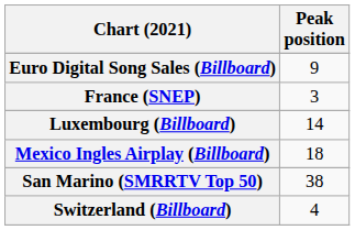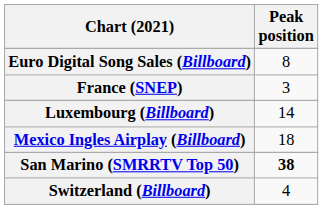 <table class="wikitable sortable plainrowheaders" style="text-align:center">
 <tr>
 <th scope="col">Chart (2021)</th>
 <th scope="col">Peak<br>position</th>
 </tr>
 <tr>
 </tr>
 <tr>
 </tr>
 <tr>
 </tr>
 <tr>
 </tr>
 <tr>
 <th scope="row">Euro Digital Song Sales (<em><a href='#'>Billboard</a></em>)</th>
-<td>9</td>
+<td>8</td>
 </tr>
 <tr>
 <th scope="row">France (<a href='#'>SNEP</a>)</th>
 <td>3</td>
 </tr>
 <tr>
 </tr>
 <tr>
 <th scope="row">Luxembourg (<em><a href='#'>Billboard</a></em>)</th>
 <td>14</td>
 </tr>
 <tr>
 <th scope="row"><a href='#'>Mexico Ingles Airplay</a> (<em><a href='#'>Billboard</a></em>)</th>
 <td>18</td>
 </tr>
 <tr>
 </tr>
 <tr>
 <th scope="row">San Marino (<a href='#'>SMRRTV Top 50</a>)</th>
-<td>38</td>
+<td><strong>38</strong></td>
 </tr>
 <tr>
 <th scope="row">Switzerland (<em><a href='#'>Billboard</a></em>)</th>
 <td>4</td>
 </tr>
 <tr>
 </tr>
 </table>
